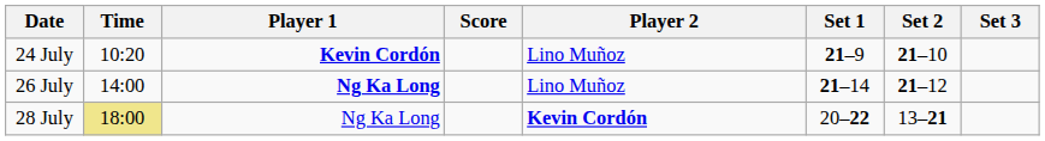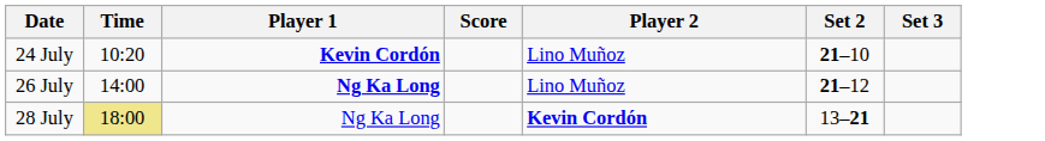 <table class="wikitable" style="font-size:90%; text-align:center">
 <tr>
 <th width="50">Date</th>
 <th width="50">Time</th>
 <th width="200">Player 1</th>
 <th width="50">Score</th>
 <th width="200">Player 2</th>
-<th width="50">Set 1</th>
 <th width="50">Set 2</th>
 <th width="50">Set 3</th>
 </tr>
 <tr>
 <td>24 July</td>
 <td>10:20</td>
 <td align="right"><strong><a href='#'>Kevin Cordón</a> </strong></td>
 <td> </td>
 <td align="left"> <a href='#'>Lino Muñoz</a></td>
-<td><strong>21</strong>–9</td>
 <td><strong>21</strong>–10</td>
 <td></td>
 </tr>
 <tr>
 <td>26 July</td>
 <td>14:00</td>
 <td align="right"><strong><a href='#'>Ng Ka Long</a> </strong></td>
 <td> </td>
 <td align="left"> <a href='#'>Lino Muñoz</a></td>
-<td><strong>21</strong>–14</td>
 <td><strong>21</strong>–12</td>
 <td></td>
 </tr>
 <tr>
 <td>28 July</td>
 <td style="background: khaki;">18:00</td>
 <td align="right"><a href='#'>Ng Ka Long</a> </td>
 <td> </td>
 <td align="left"><strong> <a href='#'>Kevin Cordón</a></strong></td>
-<td>20–<strong>22</strong></td>
 <td>13–<strong>21</strong></td>
 <td></td>
 </tr>
 </table>
